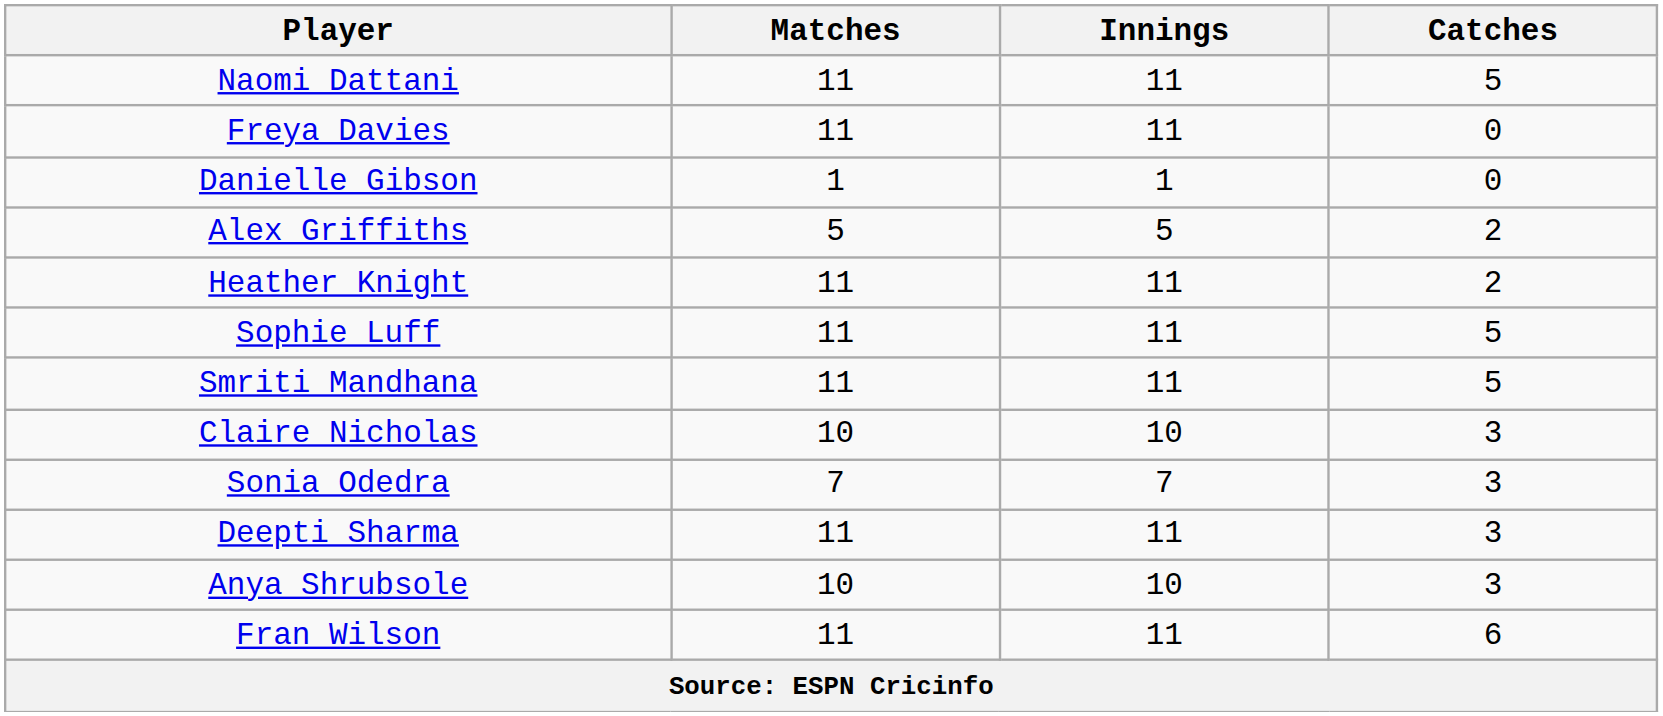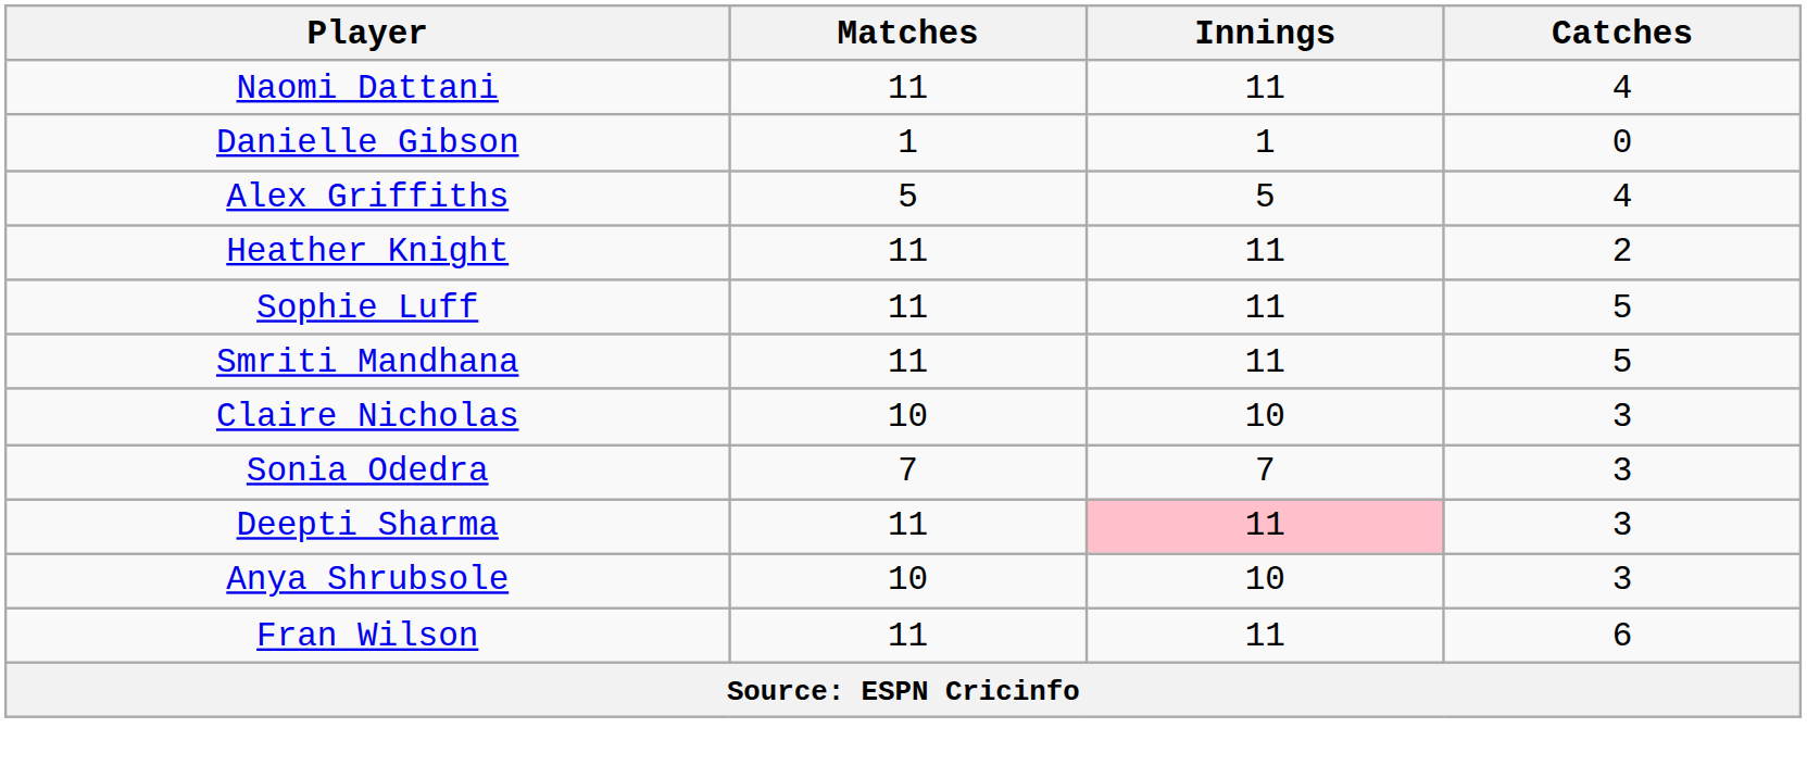 <table class="wikitable" style="text-align:center; width:55%;">
 <tr>
 <th>Player</th>
 <th>Matches</th>
 <th>Innings</th>
 <th>Catches</th>
 </tr>
 <tr>
 <td><a href='#'>Naomi Dattani</a></td>
 <td>11</td>
 <td>11</td>
-<td>5</td>
-</tr>
-<tr>
-<td><a href='#'>Freya Davies</a></td>
-<td>11</td>
-<td>11</td>
-<td>0</td>
+<td>4</td>
 </tr>
 <tr>
 <td><a href='#'>Danielle Gibson</a></td>
 <td>1</td>
 <td>1</td>
 <td>0</td>
 </tr>
 <tr>
 <td><a href='#'>Alex Griffiths</a></td>
 <td>5</td>
 <td>5</td>
-<td>2</td>
+<td>4</td>
 </tr>
 <tr>
 <td><a href='#'>Heather Knight</a></td>
 <td>11</td>
 <td>11</td>
 <td>2</td>
 </tr>
 <tr>
 <td><a href='#'>Sophie Luff</a></td>
 <td>11</td>
 <td>11</td>
 <td>5</td>
 </tr>
 <tr>
 <td><a href='#'>Smriti Mandhana</a></td>
 <td>11</td>
 <td>11</td>
 <td>5</td>
 </tr>
 <tr>
 <td><a href='#'>Claire Nicholas</a></td>
 <td>10</td>
 <td>10</td>
 <td>3</td>
 </tr>
 <tr>
 <td><a href='#'>Sonia Odedra</a></td>
 <td>7</td>
 <td>7</td>
 <td>3</td>
 </tr>
 <tr>
 <td><a href='#'>Deepti Sharma</a></td>
 <td>11</td>
-<td>11</td>
+<td style="background: pink;">11</td>
 <td>3</td>
 </tr>
 <tr>
 <td><a href='#'>Anya Shrubsole</a></td>
 <td>10</td>
 <td>10</td>
 <td>3</td>
 </tr>
 <tr>
 <td><a href='#'>Fran Wilson</a></td>
 <td>11</td>
 <td>11</td>
 <td>6</td>
 </tr>
 <tr>
 <th colspan="4"><small>Source: ESPN Cricinfo </small></th>
 </tr>
 </table>
